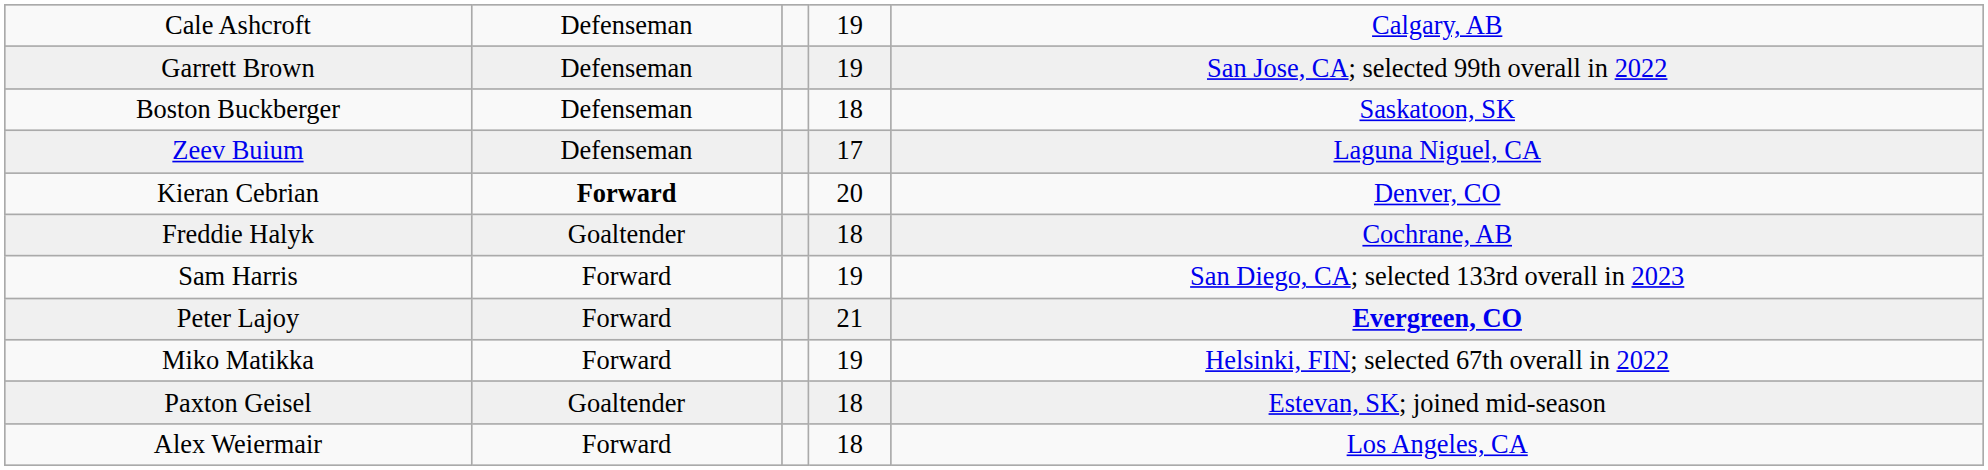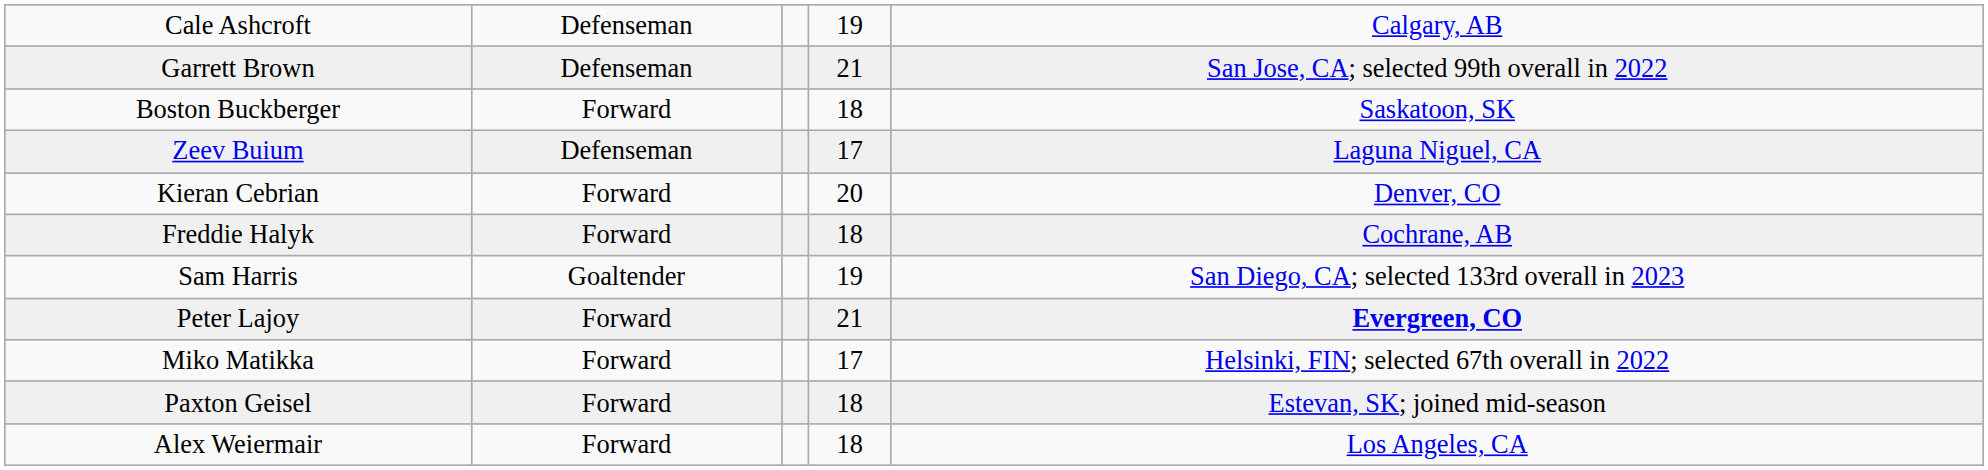 <table class="wikitable" width=1200>
 <tr align="center" bgcolor="">
 <td>Cale Ashcroft</td>
 <td>Defenseman</td>
 <td></td>
 <td>19</td>
 <td><a href='#'>Calgary, AB</a></td>
 </tr>
 <tr align="center" bgcolor="f0f0f0">
 <td>Garrett Brown</td>
 <td>Defenseman</td>
 <td></td>
-<td>19</td>
+<td>21</td>
 <td><a href='#'>San Jose, CA</a>; selected 99th overall in <a href='#'>2022</a></td>
 </tr>
 <tr align="center" bgcolor="">
 <td>Boston Buckberger</td>
-<td>Defenseman</td>
+<td>Forward</td>
 <td></td>
 <td>18</td>
 <td><a href='#'>Saskatoon, SK</a></td>
 </tr>
 <tr align="center" bgcolor="f0f0f0">
 <td><a href='#'>Zeev Buium</a></td>
 <td>Defenseman</td>
 <td></td>
 <td>17</td>
 <td><a href='#'>Laguna Niguel, CA</a></td>
 </tr>
 <tr align="center" bgcolor="">
 <td>Kieran Cebrian</td>
-<td><strong>Forward</strong></td>
+<td>Forward</td>
 <td></td>
 <td>20</td>
 <td><a href='#'>Denver, CO</a></td>
 </tr>
 <tr align="center" bgcolor="f0f0f0">
 <td>Freddie Halyk</td>
-<td>Goaltender</td>
+<td>Forward</td>
 <td></td>
 <td>18</td>
 <td><a href='#'>Cochrane, AB</a></td>
 </tr>
 <tr align="center" bgcolor="">
 <td>Sam Harris</td>
-<td>Forward</td>
+<td>Goaltender</td>
 <td></td>
 <td>19</td>
 <td><a href='#'>San Diego, CA</a>; selected 133rd overall in <a href='#'>2023</a></td>
 </tr>
 <tr align="center" bgcolor="f0f0f0">
 <td>Peter Lajoy</td>
 <td>Forward</td>
 <td></td>
 <td>21</td>
 <td><strong><a href='#'>Evergreen, CO</a></strong></td>
 </tr>
 <tr align="center" bgcolor="">
 <td>Miko Matikka</td>
 <td>Forward</td>
 <td></td>
-<td>19</td>
+<td>17</td>
 <td><a href='#'>Helsinki, FIN</a>; selected 67th overall in <a href='#'>2022</a></td>
 </tr>
 <tr align="center" bgcolor="f0f0f0">
 <td>Paxton Geisel</td>
-<td>Goaltender</td>
+<td>Forward</td>
 <td></td>
 <td>18</td>
 <td><a href='#'>Estevan, SK</a>; joined mid-season</td>
 </tr>
 <tr align="center" bgcolor="">
 <td>Alex Weiermair</td>
 <td>Forward</td>
 <td></td>
 <td>18</td>
 <td><a href='#'>Los Angeles, CA</a></td>
 </tr>
 </table>
